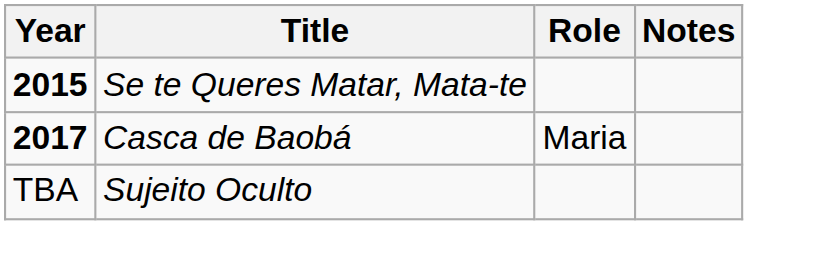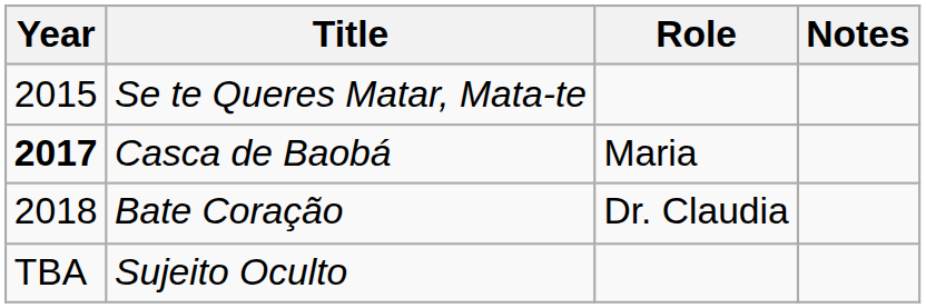 <table class="wikitable">
 <tr>
 <th>Year</th>
 <th>Title</th>
 <th>Role</th>
 <th>Notes</th>
 </tr>
 <tr>
-<td><strong>2015</strong></td>
+<td>2015</td>
 <td><em>Se te Queres Matar, Mata-te</em></td>
 <td></td>
 <td></td>
 </tr>
 <tr>
 <td><strong>2017</strong></td>
 <td><em>Casca de Baobá</em></td>
 <td>Maria</td>
 <td></td>
 </tr>
 <tr>
+<td>2018</td>
+<td><em>Bate Coração</em></td>
+<td>Dr. Claudia</td>
+<td></td>
+</tr>
+<tr>
 <td>TBA</td>
 <td><em>Sujeito Oculto</em></td>
 <td></td>
 <td></td>
 </tr>
 </table>
